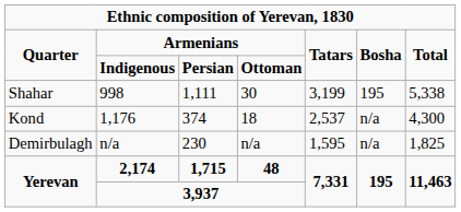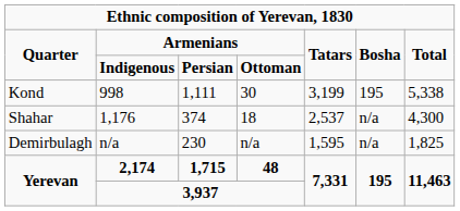 <table class="wikitable">
 <tr>
 <td colspan="7" style="text-align:center;"><strong>Ethnic composition of Yerevan, 1830</strong></td>
 </tr>
 <tr style="text-align:center;">
 <td rowspan="2"><strong>Quarter</strong></td>
 <td colspan="3"><strong>Armenians</strong></td>
 <td rowspan="2"><strong>Tatars</strong></td>
 <td rowspan="2"><strong>Bosha</strong></td>
 <td rowspan="2"><strong>Total</strong></td>
 </tr>
 <tr style="text-align:center;">
 <td><strong>Indigenous</strong></td>
 <td><strong>Persian</strong></td>
 <td><strong>Ottoman</strong></td>
 </tr>
 <tr>
-<td>Shahar</td>
+<td>Kond</td>
 <td>998</td>
 <td>1,111</td>
 <td>30</td>
 <td>3,199</td>
 <td>195</td>
 <td>5,338</td>
 </tr>
 <tr>
-<td>Kond</td>
+<td>Shahar</td>
 <td>1,176</td>
 <td>374</td>
 <td>18</td>
 <td>2,537</td>
 <td>n/a</td>
 <td>4,300</td>
 </tr>
 <tr>
 <td>Demirbulagh</td>
 <td>n/a</td>
 <td>230</td>
 <td>n/a</td>
 <td>1,595</td>
 <td>n/a</td>
 <td>1,825</td>
 </tr>
 <tr style="text-align:center;">
 <td rowspan="2"><strong>Yerevan</strong></td>
 <td><strong>2,174</strong></td>
 <td><strong>1,715</strong></td>
 <td><strong>48</strong></td>
 <td rowspan="2"><strong>7,331</strong></td>
 <td rowspan="2"><strong>195</strong></td>
 <td rowspan="2"><strong>11,463</strong></td>
 </tr>
 <tr>
 <td colspan="3" style="text-align:center;"><strong>3,937</strong></td>
 </tr>
 </table>
